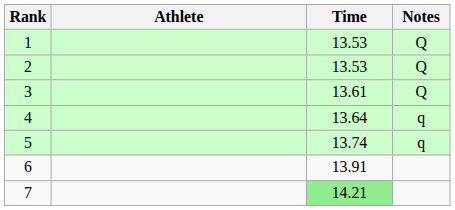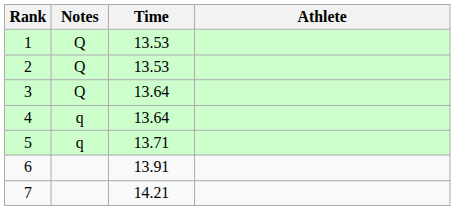 <table class="wikitable" style="text-align:center">
 <tr>
 <th width=40>Rank</th>
+<th width=50>Notes</th>
+<th width=80>Time</th>
 <th width=250>Athlete</th>
-<th width=80>Time</th>
-<th width=50>Notes</th>
 </tr>
 <tr bgcolor=ccffcc>
 <td>1</td>
+<td>Q</td>
+<td>13.53</td>
 <td align=left></td>
-<td>13.53</td>
-<td>Q</td>
 </tr>
 <tr bgcolor=ccffcc>
 <td>2</td>
+<td>Q</td>
+<td>13.53</td>
 <td align=left></td>
-<td>13.53</td>
-<td>Q</td>
 </tr>
 <tr bgcolor=ccffcc>
 <td>3</td>
+<td>Q</td>
+<td>13.64</td>
 <td align=left></td>
-<td>13.61</td>
-<td>Q</td>
 </tr>
 <tr bgcolor=ccffcc>
 <td>4</td>
+<td>q</td>
+<td>13.64</td>
 <td align=left></td>
-<td>13.64</td>
-<td>q</td>
 </tr>
 <tr bgcolor=ccffcc>
 <td>5</td>
+<td>q</td>
+<td>13.71</td>
 <td align=left></td>
-<td>13.74</td>
-<td>q</td>
 </tr>
 <tr>
 <td>6</td>
+<td></td>
+<td>13.91</td>
 <td align=left></td>
-<td>13.91</td>
-<td></td>
 </tr>
 <tr>
 <td>7</td>
+<td></td>
+<td>14.21</td>
 <td align=left></td>
-<td style="background: lightgreen;">14.21</td>
-<td></td>
 </tr>
 </table>
